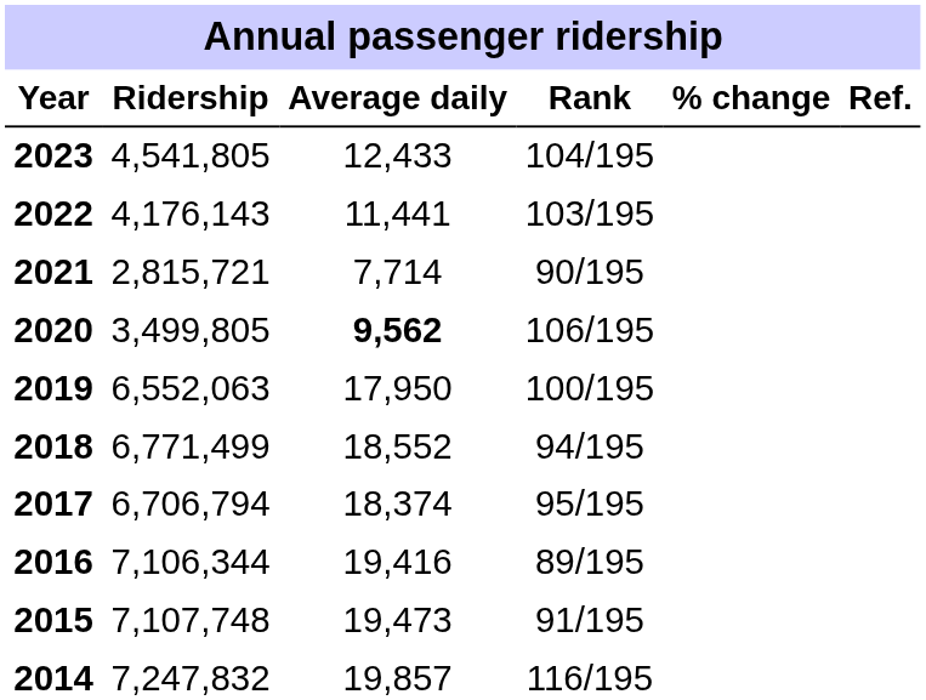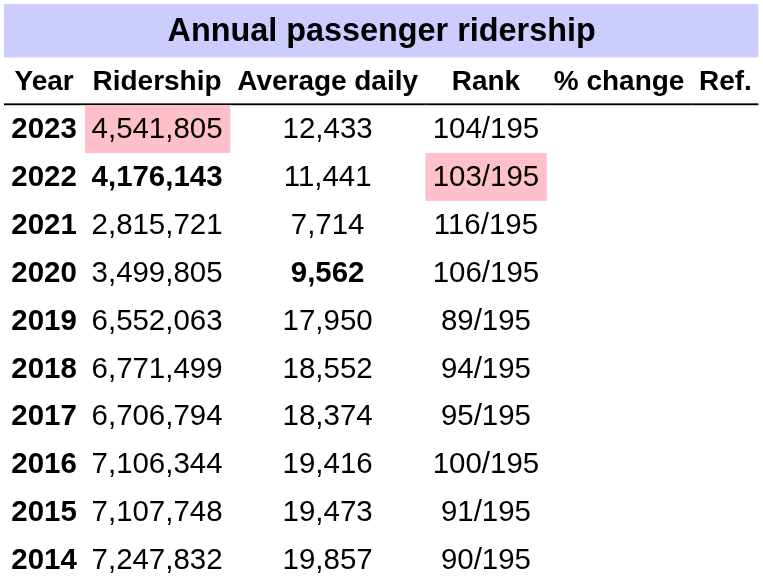 <table class="toccolours" cellpadding="4" cellspacing="0" style="text-align:right;">
 <tr>
 <th colspan="6"  style="background-color:#ccf; background-color:#ccf; font-size:110%; text-align:center;">Annual passenger ridership</th>
 </tr>
 <tr style="font-size:95%; text-align:center">
 <th style="border-bottom:1px solid black">Year</th>
 <th style="border-bottom:1px solid black">Ridership</th>
 <th style="border-bottom:1px solid black">Average daily</th>
 <th style="border-bottom:1px solid black">Rank</th>
 <th style="border-bottom:1px solid black">% change</th>
 <th style="border-bottom:1px solid black">Ref.</th>
 </tr>
 <tr style="text-align:center;">
 <td><strong>2023</strong></td>
-<td>4,541,805</td>
+<td style="background: pink;">4,541,805</td>
 <td>12,433</td>
 <td>104/195</td>
 <td></td>
 <td></td>
 </tr>
 <tr style="text-align:center;">
 <td><strong>2022</strong></td>
-<td>4,176,143</td>
+<td><strong>4,176,143</strong></td>
 <td>11,441</td>
-<td>103/195</td>
+<td style="background: pink;">103/195</td>
 <td></td>
 <td></td>
 </tr>
 <tr style="text-align:center;">
 <td><strong>2021</strong></td>
 <td>2,815,721</td>
 <td>7,714</td>
-<td>90/195</td>
+<td>116/195</td>
 <td></td>
 <td></td>
 </tr>
 <tr style="text-align:center;">
 <td><strong>2020</strong></td>
 <td>3,499,805</td>
 <td><strong>9,562</strong></td>
 <td>106/195</td>
 <td></td>
 <td></td>
 </tr>
 <tr style="text-align:center;">
 <td><strong>2019</strong></td>
 <td>6,552,063</td>
 <td>17,950</td>
-<td>100/195</td>
+<td>89/195</td>
 <td></td>
 <td></td>
 </tr>
 <tr style="text-align:center;">
 <td><strong>2018</strong></td>
 <td>6,771,499</td>
 <td>18,552</td>
 <td>94/195</td>
 <td></td>
 <td></td>
 </tr>
 <tr style="text-align:center;">
 <td><strong>2017</strong></td>
 <td>6,706,794</td>
 <td>18,374</td>
 <td>95/195</td>
 <td></td>
 <td></td>
 </tr>
 <tr style="text-align:center;">
 <td><strong>2016</strong></td>
 <td>7,106,344</td>
 <td>19,416</td>
-<td>89/195</td>
+<td>100/195</td>
 <td></td>
 <td></td>
 </tr>
 <tr style="text-align:center;">
 <td><strong>2015</strong></td>
 <td>7,107,748</td>
 <td>19,473</td>
 <td>91/195</td>
 <td></td>
 <td></td>
 </tr>
 <tr style="text-align:center;">
 <td><strong>2014</strong></td>
 <td>7,247,832</td>
 <td>19,857</td>
-<td>116/195</td>
+<td>90/195</td>
 <td></td>
 <td></td>
 </tr>
 </table>
